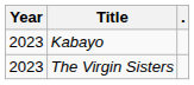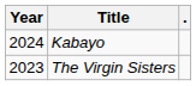 <table class = "wikitable sortable">
 <tr>
 <th>Year</th>
 <th>Title</th>
 <th class="unsortable">.</th>
 </tr>
 <tr>
-<td>2023</td>
+<td>2024</td>
 <td><em>Kabayo</em></td>
 <td style="text-align:center;"></td>
 </tr>
 <tr>
 <td>2023</td>
 <td><em>The Virgin Sisters</em></td>
 <td style="text-align:center;"></td>
 </tr>
 </table>
